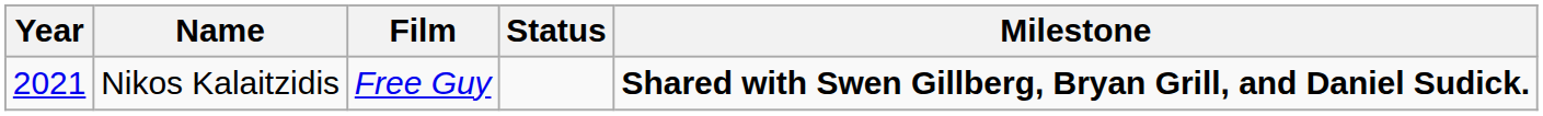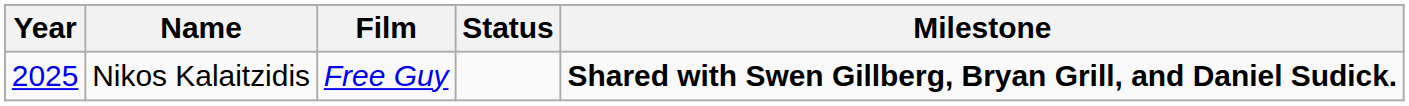 <table class="wikitable">
 <tr>
 <th>Year</th>
 <th>Name</th>
 <th>Film</th>
 <th>Status</th>
 <th>Milestone</th>
 </tr>
 <tr>
-<td><a href='#'>2021</a></td>
+<td><a href='#'>2025</a></td>
 <td>Nikos Kalaitzidis</td>
 <td><em><a href='#'>Free Guy</a></em></td>
 <td></td>
 <td><strong>Shared with Swen Gillberg, Bryan Grill, and Daniel Sudick.</strong></td>
 </tr>
 </table>
